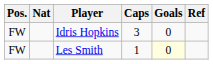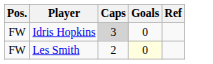 <table style="text-align:center; border:1px #aaa solid;" class="wikitable">
 <tr>
 <th>Pos.</th>
-<th>Nat</th>
 <th>Player</th>
 <th>Caps</th>
 <th>Goals</th>
 <th>Ref</th>
 </tr>
 <tr>
 <td>FW</td>
-<td></td>
 <td style="text-align:left;"><a href='#'>Idris Hopkins</a></td>
-<td>3</td>
+<td style="background: lightgrey;">3</td>
 <td>0</td>
 <td></td>
 </tr>
 <tr>
 <td>FW</td>
-<td></td>
 <td style="text-align:left;"><a href='#'>Les Smith</a></td>
-<td>1</td>
+<td>2</td>
 <td style="background: lightyellow;">0</td>
 <td></td>
 </tr>
 </table>
